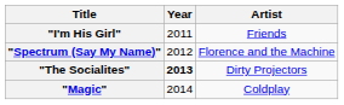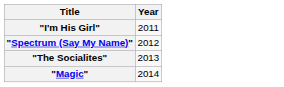 <table class="wikitable plainrowheaders" style="text-align:center">
 <tr>
 <th scope="col">Title</th>
 <th scope="col">Year</th>
-<th scope="col">Artist</th>
 </tr>
 <tr>
 <th scope="row">"I'm His Girl"</th>
 <td>2011</td>
-<td><a href='#'>Friends</a></td>
 </tr>
 <tr>
 <th scope="row">"<a href='#'>Spectrum (Say My Name)</a>"</th>
 <td>2012</td>
-<td><a href='#'>Florence and the Machine</a></td>
 </tr>
 <tr>
 <th scope="row">"The Socialites"</th>
-<td><strong>2013</strong></td>
-<td><a href='#'>Dirty Projectors</a></td>
+<td>2013</td>
 </tr>
 <tr>
 <th scope="row">"<a href='#'>Magic</a>"</th>
 <td>2014</td>
-<td><a href='#'>Coldplay</a></td>
 </tr>
 </table>
